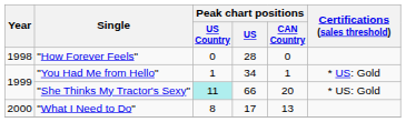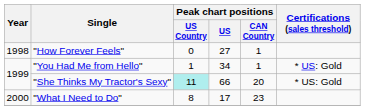 <table class="wikitable" style="text-align:center;">
 <tr>
 <th rowspan="2">Year</th>
 <th rowspan="2">Single</th>
 <th colspan="3">Peak chart positions</th>
 <th rowspan="2" style="width:8em;"><a href='#'>Certifications</a><br><small>(<a href='#'>sales threshold</a>)</small></th>
 </tr>
 <tr style="font-size:smaller;">
 <th width="45"><a href='#'>US Country</a><br></th>
 <th width="45"><a href='#'>US</a><br></th>
 <th width="45"><a href='#'>CAN Country</a><br></th>
 </tr>
 <tr>
 <td>1998</td>
 <td align="left">"<a href='#'>How Forever Feels</a>"</td>
 <td>0</td>
-<td>28</td>
-<td>0</td>
+<td>27</td>
+<td>1</td>
 <td></td>
 </tr>
 <tr>
 <td rowspan="2">1999</td>
 <td align="left">"<a href='#'>You Had Me from Hello</a>"</td>
 <td>1</td>
 <td>34</td>
 <td>1</td>
 <td>* <a href='#'>US</a>: Gold</td>
 </tr>
 <tr>
 <td align="left">"<a href='#'>She Thinks My Tractor's Sexy</a>"</td>
 <td style="background: paleturquoise;">11</td>
 <td>66</td>
 <td>20</td>
 <td>* US: Gold</td>
 </tr>
 <tr>
 <td>2000</td>
 <td align="left">"<a href='#'>What I Need to Do</a>"</td>
 <td>8</td>
 <td>17</td>
-<td>13</td>
+<td>23</td>
 <td></td>
 </tr>
 <tr>
 </tr>
 </table>
